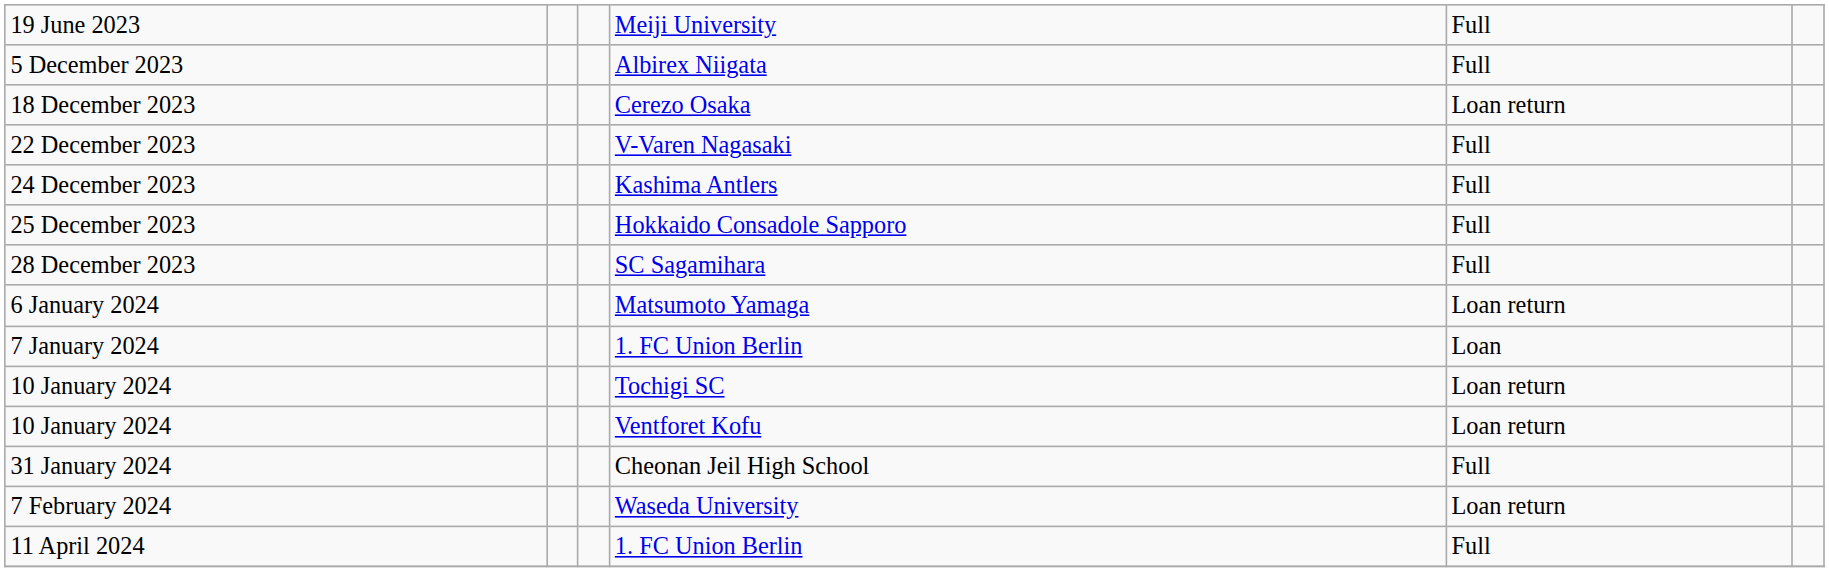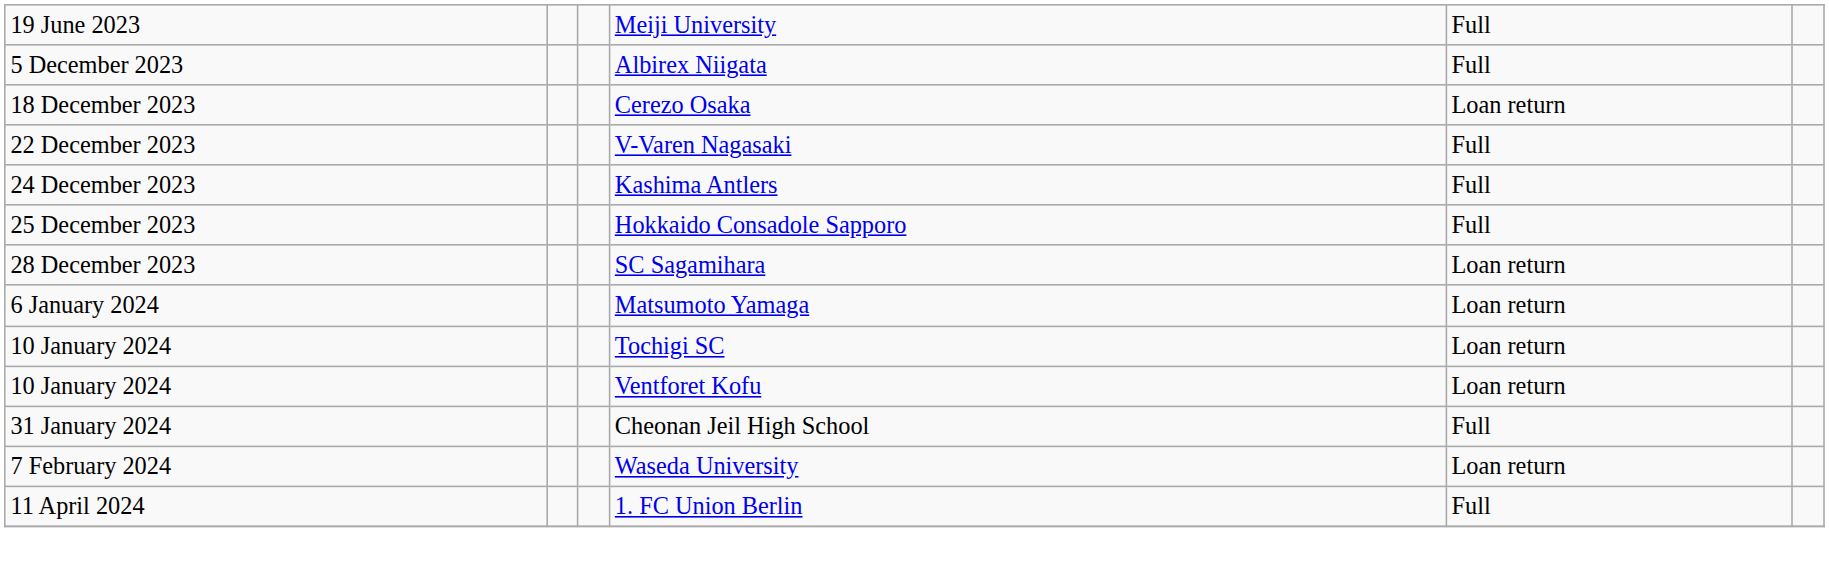 <table class="wikitable sortable" style="width:90%; text-align:center; font-size:95%; text-align:left;">
 <tr>
 <td>19 June 2023</td>
 <td></td>
 <td></td>
 <td> <a href='#'>Meiji University</a></td>
 <td>Full</td>
 <td></td>
 </tr>
 <tr>
 <td>5 December 2023</td>
 <td></td>
 <td></td>
 <td> <a href='#'>Albirex Niigata</a></td>
 <td>Full</td>
 <td></td>
 </tr>
 <tr>
 <td>18 December 2023</td>
 <td></td>
 <td></td>
 <td> <a href='#'>Cerezo Osaka</a></td>
 <td>Loan return</td>
 <td></td>
 </tr>
 <tr>
 <td>22 December 2023</td>
 <td></td>
 <td></td>
 <td> <a href='#'>V-Varen Nagasaki</a></td>
 <td>Full</td>
 <td></td>
 </tr>
 <tr>
 <td>24 December 2023</td>
 <td></td>
 <td></td>
 <td> <a href='#'>Kashima Antlers</a></td>
 <td>Full</td>
 <td></td>
 </tr>
 <tr>
 <td>25 December 2023</td>
 <td></td>
 <td></td>
 <td> <a href='#'>Hokkaido Consadole Sapporo</a></td>
 <td>Full</td>
 <td></td>
 </tr>
 <tr>
 <td>28 December 2023</td>
 <td></td>
 <td></td>
 <td> <a href='#'>SC Sagamihara</a></td>
-<td>Full</td>
+<td>Loan return</td>
 <td></td>
 </tr>
 <tr>
 <td>6 January 2024</td>
 <td></td>
 <td></td>
 <td> <a href='#'>Matsumoto Yamaga</a></td>
 <td>Loan return</td>
-<td></td>
-</tr>
-<tr>
-<td>7 January 2024</td>
-<td></td>
-<td></td>
-<td> <a href='#'>1. FC Union Berlin</a></td>
-<td>Loan</td>
 <td></td>
 </tr>
 <tr>
 <td>10 January 2024</td>
 <td></td>
 <td></td>
 <td> <a href='#'>Tochigi SC</a></td>
 <td>Loan return</td>
 <td></td>
 </tr>
 <tr>
 <td>10 January 2024</td>
 <td></td>
 <td></td>
 <td> <a href='#'>Ventforet Kofu</a></td>
 <td>Loan return</td>
 <td></td>
 </tr>
 <tr>
 <td>31 January 2024</td>
 <td></td>
 <td></td>
 <td> Cheonan Jeil High School</td>
 <td>Full</td>
 <td></td>
 </tr>
 <tr>
 <td>7 February 2024</td>
 <td></td>
 <td></td>
 <td> <a href='#'>Waseda University</a></td>
 <td>Loan return</td>
 <td></td>
 </tr>
 <tr>
 <td>11 April 2024</td>
 <td></td>
 <td></td>
 <td> <a href='#'>1. FC Union Berlin</a></td>
 <td>Full</td>
 <td></td>
 </tr>
 <tr>
 </tr>
 </table>
